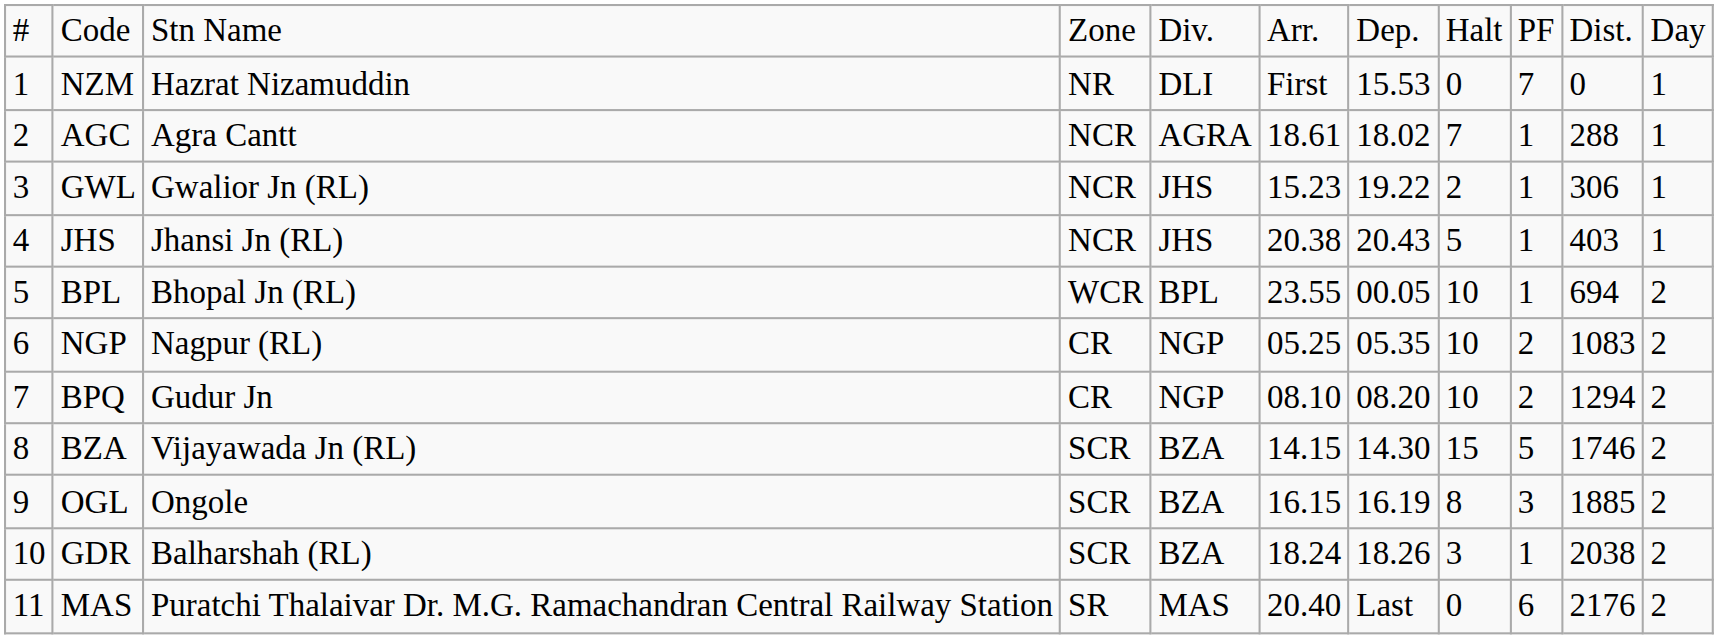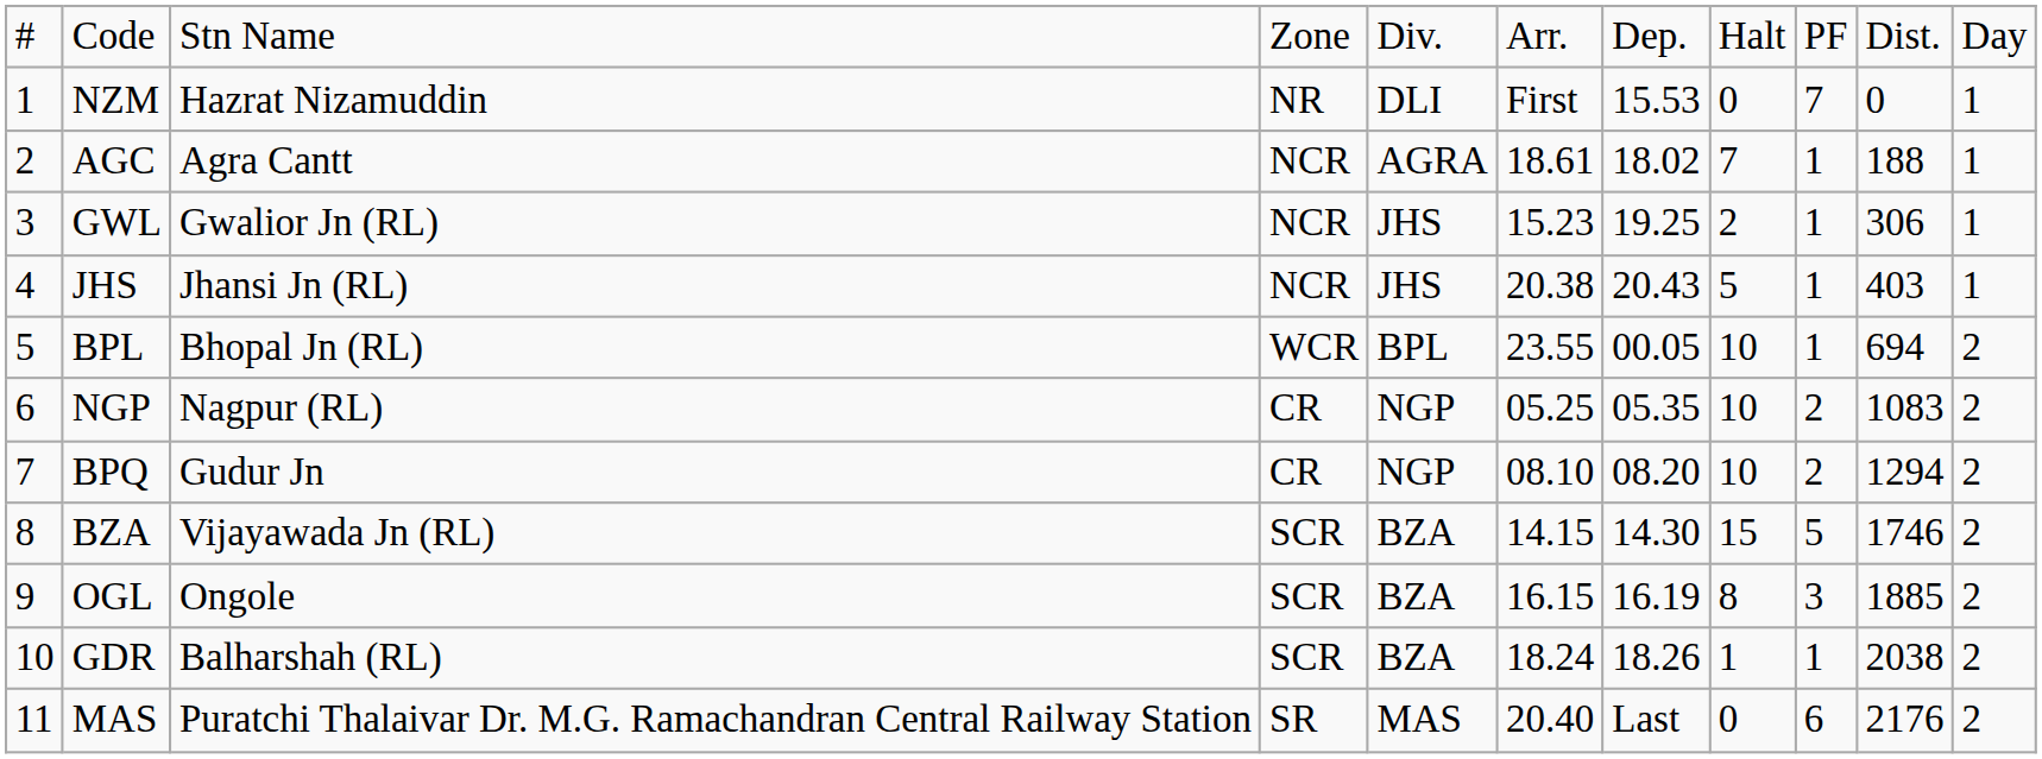 <table class="wikitable">
 <tr>
 <td>#</td>
 <td>Code</td>
 <td>Stn Name</td>
 <td>Zone</td>
 <td>Div.</td>
 <td>Arr.</td>
 <td>Dep.</td>
 <td>Halt</td>
 <td>PF</td>
 <td>Dist.</td>
 <td>Day</td>
 </tr>
 <tr>
 <td>1</td>
 <td>NZM</td>
 <td>Hazrat Nizamuddin</td>
 <td>NR</td>
 <td>DLI</td>
 <td>First</td>
 <td>15.53</td>
 <td>0</td>
 <td>7</td>
 <td>0</td>
 <td>1</td>
 </tr>
 <tr>
 <td>2</td>
 <td>AGC</td>
 <td>Agra Cantt</td>
 <td>NCR</td>
 <td>AGRA</td>
 <td>18.61</td>
 <td>18.02</td>
 <td>7</td>
 <td>1</td>
-<td>288</td>
+<td>188</td>
 <td>1</td>
 </tr>
 <tr>
 <td>3</td>
 <td>GWL</td>
 <td>Gwalior Jn (RL)</td>
 <td>NCR</td>
 <td>JHS</td>
 <td>15.23</td>
-<td>19.22</td>
+<td>19.25</td>
 <td>2</td>
 <td>1</td>
 <td>306</td>
 <td>1</td>
 </tr>
 <tr>
 <td>4</td>
 <td>JHS</td>
 <td>Jhansi Jn  (RL)</td>
 <td>NCR</td>
 <td>JHS</td>
 <td>20.38</td>
 <td>20.43</td>
 <td>5</td>
 <td>1</td>
 <td>403</td>
 <td>1</td>
 </tr>
 <tr>
 <td>5</td>
 <td>BPL</td>
 <td>Bhopal Jn  (RL)</td>
 <td>WCR</td>
 <td>BPL</td>
 <td>23.55</td>
 <td>00.05</td>
 <td>10</td>
 <td>1</td>
 <td>694</td>
 <td>2</td>
 </tr>
 <tr>
 <td>6</td>
 <td>NGP</td>
 <td>Nagpur  (RL)</td>
 <td>CR</td>
 <td>NGP</td>
 <td>05.25</td>
 <td>05.35</td>
 <td>10</td>
 <td>2</td>
 <td>1083</td>
 <td>2</td>
 </tr>
 <tr>
 <td>7</td>
 <td>BPQ</td>
 <td>Gudur Jn</td>
 <td>CR</td>
 <td>NGP</td>
 <td>08.10</td>
 <td>08.20</td>
 <td>10</td>
 <td>2</td>
 <td>1294</td>
 <td>2</td>
 </tr>
 <tr>
 <td>8</td>
 <td>BZA</td>
 <td>Vijayawada Jn (RL)</td>
 <td>SCR</td>
 <td>BZA</td>
 <td>14.15</td>
 <td>14.30</td>
 <td>15</td>
 <td>5</td>
 <td>1746</td>
 <td>2</td>
 </tr>
 <tr>
 <td>9</td>
 <td>OGL</td>
 <td>Ongole</td>
 <td>SCR</td>
 <td>BZA</td>
 <td>16.15</td>
 <td>16.19</td>
 <td>8</td>
 <td>3</td>
 <td>1885</td>
 <td>2</td>
 </tr>
 <tr>
 <td>10</td>
 <td>GDR</td>
 <td>Balharshah  (RL)</td>
 <td>SCR</td>
 <td>BZA</td>
 <td>18.24</td>
 <td>18.26</td>
-<td>3</td>
+<td>1</td>
 <td>1</td>
 <td>2038</td>
 <td>2</td>
 </tr>
 <tr>
 <td>11</td>
 <td>MAS</td>
 <td>Puratchi Thalaivar Dr. M.G. Ramachandran Central Railway Station</td>
 <td>SR</td>
 <td>MAS</td>
 <td>20.40</td>
 <td>Last</td>
 <td>0</td>
 <td>6</td>
 <td>2176</td>
 <td>2</td>
 </tr>
 </table>
